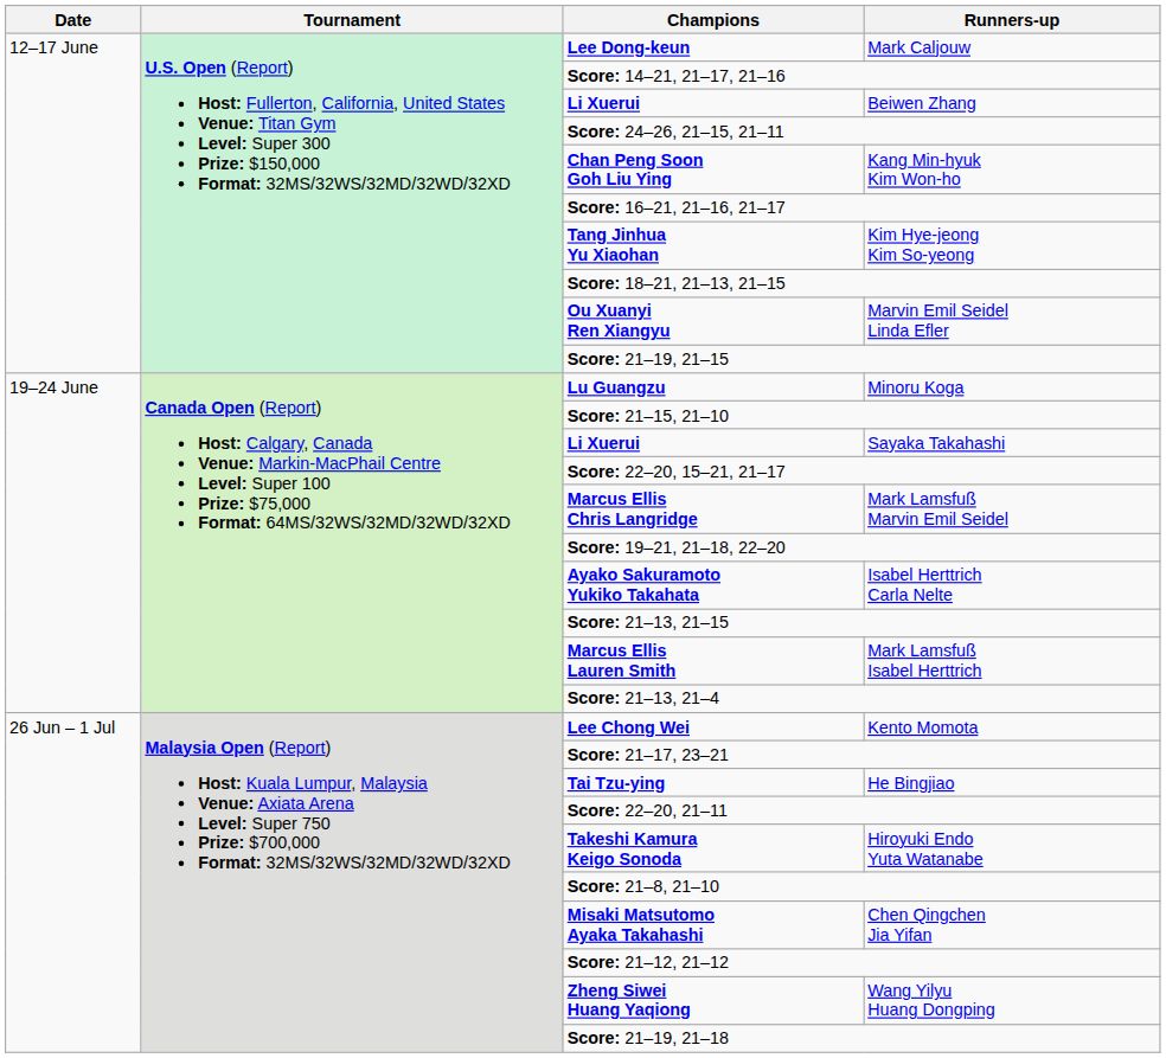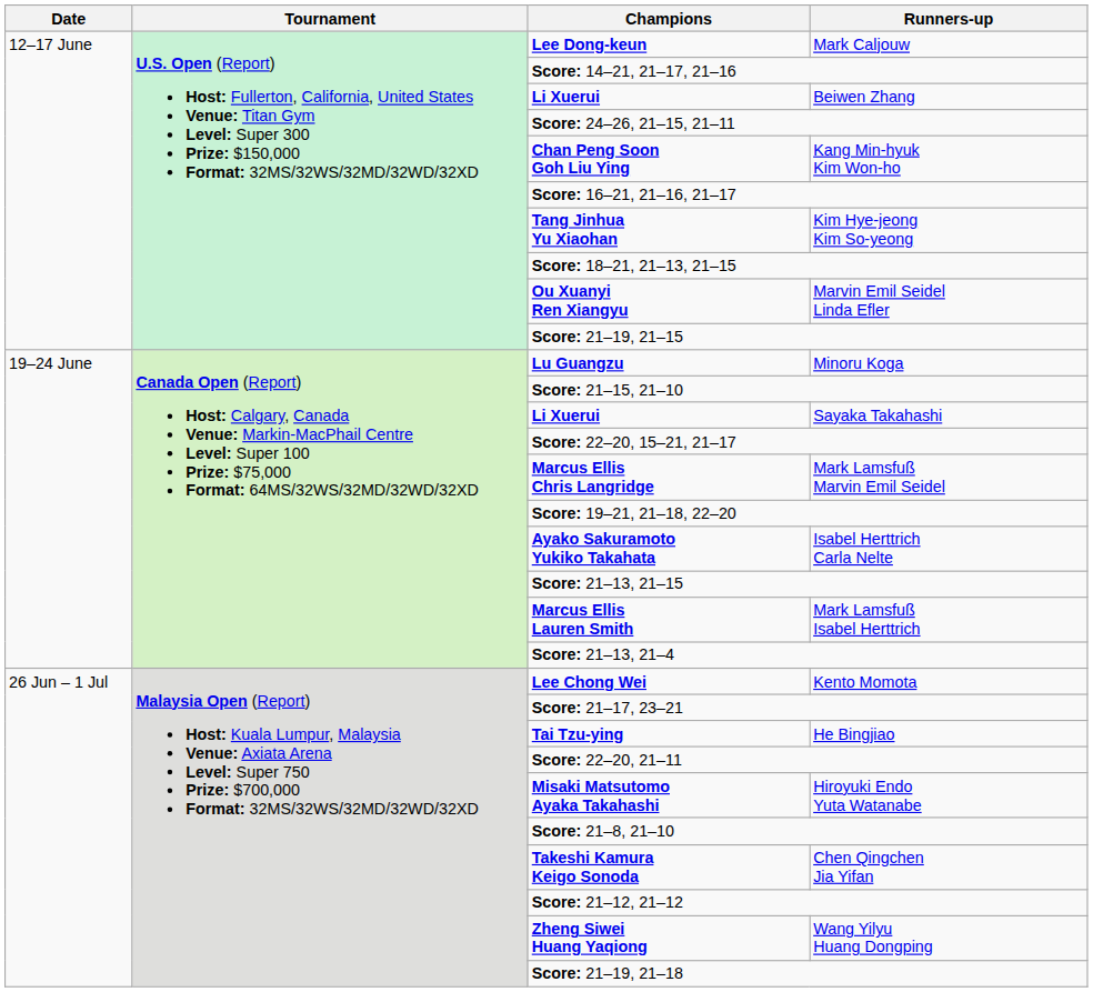 <table class=wikitable style=font-size:80%>
 <tr>
 <th width=110>Date</th>
 <th width=330>Tournament</th>
 <th width=250>Champions</th>
 <th width=250>Runners-up</th>
 </tr>
 <tr valign=top>
 <td rowspan=10>12–17 June</td>
 <td style="background:#C7F2D5;" rowspan="10"><br><strong><a href='#'>U.S. Open</a></strong> (<a href='#'>Report</a>)<ul><li><strong>Host:</strong> <a href='#'>Fullerton</a>, <a href='#'>California</a>, <a href='#'>United States</a></li><li><strong>Venue:</strong> <a href='#'>Titan Gym</a></li><li><strong>Level:</strong> Super 300</li><li><strong>Prize:</strong> $150,000</li><li><strong>Format:</strong> 32MS/32WS/32MD/32WD/32XD</li></ul></td>
 <td><strong> <a href='#'>Lee Dong-keun</a></strong></td>
 <td> <a href='#'>Mark Caljouw</a></td>
 </tr>
 <tr>
 <td colspan=2><strong>Score:</strong> 14–21, 21–17, 21–16</td>
 </tr>
 <tr valign=top>
 <td><strong> <a href='#'>Li Xuerui</a></strong></td>
 <td> <a href='#'>Beiwen Zhang</a></td>
 </tr>
 <tr>
 <td colspan=2><strong>Score:</strong> 24–26, 21–15, 21–11</td>
 </tr>
 <tr valign=top>
 <td><strong> <a href='#'>Chan Peng Soon</a><br> <a href='#'>Goh Liu Ying</a></strong></td>
 <td> <a href='#'>Kang Min-hyuk</a><br> <a href='#'>Kim Won-ho</a></td>
 </tr>
 <tr>
 <td colspan=2><strong>Score:</strong> 16–21, 21–16, 21–17</td>
 </tr>
 <tr valign=top>
 <td><strong> <a href='#'>Tang Jinhua</a><br> <a href='#'>Yu Xiaohan</a></strong></td>
 <td> <a href='#'>Kim Hye-jeong</a><br> <a href='#'>Kim So-yeong</a></td>
 </tr>
 <tr>
 <td colspan=2><strong>Score:</strong> 18–21, 21–13, 21–15</td>
 </tr>
 <tr valign=top>
 <td><strong> <a href='#'>Ou Xuanyi</a><br> <a href='#'>Ren Xiangyu</a></strong></td>
 <td> <a href='#'>Marvin Emil Seidel</a><br> <a href='#'>Linda Efler</a></td>
 </tr>
 <tr>
 <td colspan=2><strong>Score:</strong> 21–19, 21–15</td>
 </tr>
 <tr valign=top>
 <td rowspan=10>19–24 June</td>
 <td style="background:#D4F1C5;" rowspan="10"><br><strong><a href='#'>Canada Open</a></strong> (<a href='#'>Report</a>)<ul><li><strong>Host:</strong> <a href='#'>Calgary</a>, <a href='#'>Canada</a></li><li><strong>Venue:</strong> <a href='#'>Markin-MacPhail Centre</a></li><li><strong>Level:</strong> Super 100</li><li><strong>Prize:</strong> $75,000</li><li><strong>Format:</strong> 64MS/32WS/32MD/32WD/32XD</li></ul></td>
 <td><strong> <a href='#'>Lu Guangzu</a></strong></td>
 <td> <a href='#'>Minoru Koga</a></td>
 </tr>
 <tr>
 <td colspan=2><strong>Score:</strong> 21–15, 21–10</td>
 </tr>
 <tr valign=top>
 <td><strong> <a href='#'>Li Xuerui</a></strong></td>
 <td> <a href='#'>Sayaka Takahashi</a></td>
 </tr>
 <tr>
 <td colspan=2><strong>Score:</strong> 22–20, 15–21, 21–17</td>
 </tr>
 <tr valign=top>
 <td><strong> <a href='#'>Marcus Ellis</a><br> <a href='#'>Chris Langridge</a></strong></td>
 <td> <a href='#'>Mark Lamsfuß</a><br> <a href='#'>Marvin Emil Seidel</a></td>
 </tr>
 <tr>
 <td colspan=2><strong>Score:</strong> 19–21, 21–18, 22–20</td>
 </tr>
 <tr valign=top>
 <td><strong> <a href='#'>Ayako Sakuramoto</a><br> <a href='#'>Yukiko Takahata</a></strong></td>
 <td> <a href='#'>Isabel Herttrich</a><br> <a href='#'>Carla Nelte</a></td>
 </tr>
 <tr>
 <td colspan=2><strong>Score:</strong> 21–13, 21–15</td>
 </tr>
 <tr valign=top>
 <td><strong> <a href='#'>Marcus Ellis</a><br> <a href='#'>Lauren Smith</a></strong></td>
 <td> <a href='#'>Mark Lamsfuß</a><br> <a href='#'>Isabel Herttrich</a></td>
 </tr>
 <tr>
 <td colspan=2><strong>Score:</strong> 21–13, 21–4</td>
 </tr>
 <tr valign=top>
 <td rowspan=10>26 Jun – 1 Jul</td>
 <td style="background:#DEDEDC;" rowspan="10"><br><strong><a href='#'>Malaysia Open</a></strong> (<a href='#'>Report</a>)<ul><li><strong>Host:</strong> <a href='#'>Kuala Lumpur</a>, <a href='#'>Malaysia</a></li><li><strong>Venue:</strong> <a href='#'>Axiata Arena</a></li><li><strong>Level:</strong> Super 750</li><li><strong>Prize:</strong> $700,000</li><li><strong>Format:</strong> 32MS/32WS/32MD/32WD/32XD</li></ul></td>
 <td><strong> <a href='#'>Lee Chong Wei</a></strong></td>
 <td> <a href='#'>Kento Momota</a></td>
 </tr>
 <tr>
 <td colspan=2><strong>Score:</strong> 21–17, 23–21</td>
 </tr>
 <tr valign=top>
 <td><strong> <a href='#'>Tai Tzu-ying</a></strong></td>
 <td> <a href='#'>He Bingjiao</a></td>
 </tr>
 <tr>
 <td colspan=2><strong>Score:</strong> 22–20, 21–11</td>
 </tr>
 <tr valign=top>
-<td><strong> <a href='#'>Takeshi Kamura</a><br> <a href='#'>Keigo Sonoda</a></strong></td>
+<td><strong> <a href='#'>Misaki Matsutomo</a><br> <a href='#'>Ayaka Takahashi</a></strong></td>
 <td> <a href='#'>Hiroyuki Endo</a><br> <a href='#'>Yuta Watanabe</a></td>
 </tr>
 <tr>
 <td colspan=2><strong>Score:</strong> 21–8, 21–10</td>
 </tr>
 <tr valign=top>
-<td><strong> <a href='#'>Misaki Matsutomo</a><br> <a href='#'>Ayaka Takahashi</a></strong></td>
+<td><strong> <a href='#'>Takeshi Kamura</a><br> <a href='#'>Keigo Sonoda</a></strong></td>
 <td> <a href='#'>Chen Qingchen</a><br> <a href='#'>Jia Yifan</a></td>
 </tr>
 <tr>
 <td colspan=2><strong>Score:</strong> 21–12, 21–12</td>
 </tr>
 <tr valign=top>
 <td><strong> <a href='#'>Zheng Siwei</a><br> <a href='#'>Huang Yaqiong</a></strong></td>
 <td> <a href='#'>Wang Yilyu</a><br> <a href='#'>Huang Dongping</a></td>
 </tr>
 <tr>
 <td colspan=2><strong>Score:</strong> 21–19, 21–18</td>
 </tr>
 </table>
